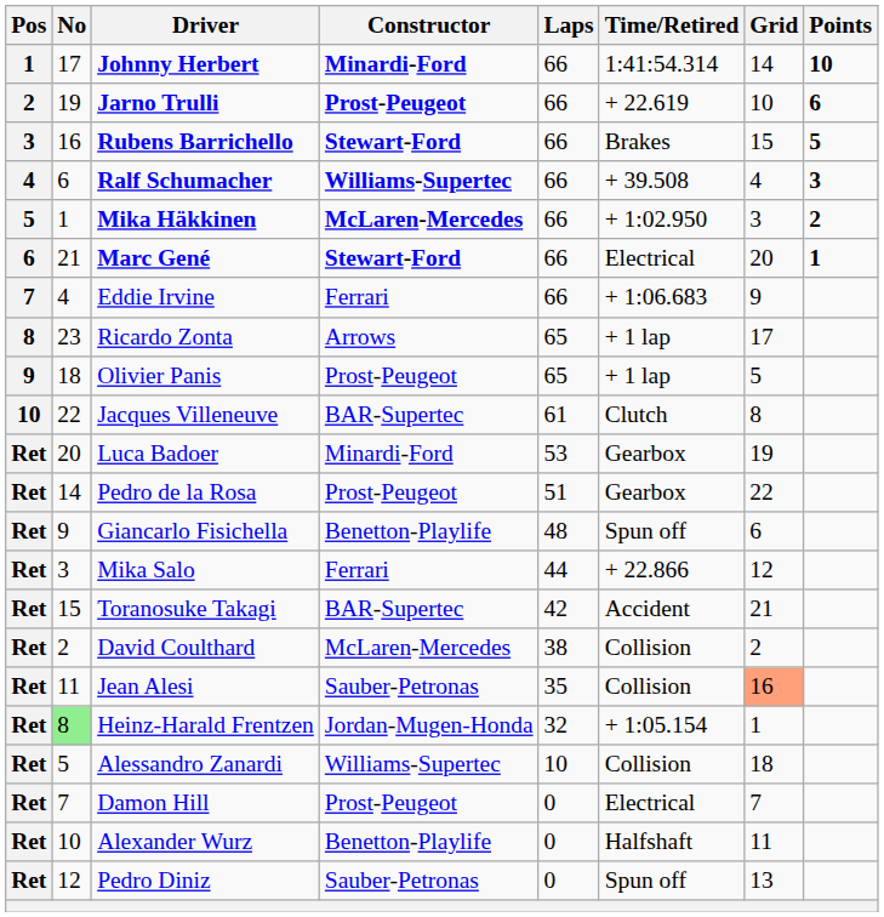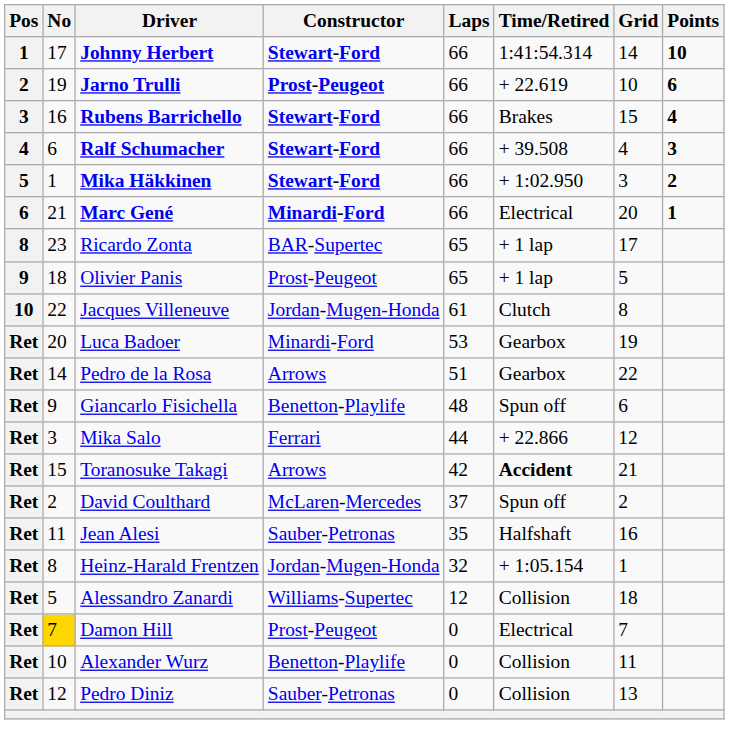 <table class="wikitable" style="font-size: 95%;">
 <tr>
 <th>Pos</th>
 <th>No</th>
 <th>Driver</th>
 <th>Constructor</th>
 <th>Laps</th>
 <th>Time/Retired</th>
 <th>Grid</th>
 <th>Points</th>
 </tr>
 <tr>
 <th>1</th>
 <td>17</td>
 <td> <strong><a href='#'>Johnny Herbert</a></strong></td>
-<td><strong><a href='#'>Minardi</a>-<a href='#'>Ford</a></strong></td>
+<td><strong><a href='#'>Stewart</a>-<a href='#'>Ford</a></strong></td>
 <td>66</td>
 <td>1:41:54.314</td>
 <td>14</td>
 <td><strong>10</strong></td>
 </tr>
 <tr>
 <th>2</th>
 <td>19</td>
 <td> <strong><a href='#'>Jarno Trulli</a></strong></td>
 <td><strong><a href='#'>Prost</a>-<a href='#'>Peugeot</a></strong></td>
 <td>66</td>
 <td>+ 22.619</td>
 <td>10</td>
 <td><strong>6</strong></td>
 </tr>
 <tr>
 <th>3</th>
 <td>16</td>
 <td> <strong><a href='#'>Rubens Barrichello</a></strong></td>
 <td><strong><a href='#'>Stewart</a>-<a href='#'>Ford</a></strong></td>
 <td>66</td>
 <td>Brakes</td>
 <td>15</td>
-<td><strong>5</strong></td>
+<td><strong>4</strong></td>
 </tr>
 <tr>
 <th>4</th>
 <td>6</td>
 <td> <strong><a href='#'>Ralf Schumacher</a></strong></td>
-<td><strong><a href='#'>Williams</a>-<a href='#'>Supertec</a></strong></td>
+<td><strong><a href='#'>Stewart</a>-<a href='#'>Ford</a></strong></td>
 <td>66</td>
 <td>+ 39.508</td>
 <td>4</td>
 <td><strong>3</strong></td>
 </tr>
 <tr>
 <th>5</th>
 <td>1</td>
 <td> <strong><a href='#'>Mika Häkkinen</a></strong></td>
-<td><strong><a href='#'>McLaren</a>-<a href='#'>Mercedes</a></strong></td>
+<td><strong><a href='#'>Stewart</a>-<a href='#'>Ford</a></strong></td>
 <td>66</td>
 <td>+ 1:02.950</td>
 <td>3</td>
 <td><strong>2</strong></td>
 </tr>
 <tr>
 <th>6</th>
 <td>21</td>
 <td> <strong><a href='#'>Marc Gené</a></strong></td>
-<td><strong><a href='#'>Stewart</a>-<a href='#'>Ford</a></strong></td>
+<td><strong><a href='#'>Minardi</a>-<a href='#'>Ford</a></strong></td>
 <td>66</td>
 <td>Electrical</td>
 <td>20</td>
 <td><strong>1</strong></td>
 </tr>
 <tr>
-<th>7</th>
-<td>4</td>
-<td> <a href='#'>Eddie Irvine</a></td>
-<td><a href='#'>Ferrari</a></td>
-<td>66</td>
-<td>+ 1:06.683</td>
-<td>9</td>
-<td></td>
-</tr>
-<tr>
 <th>8</th>
 <td>23</td>
 <td> <a href='#'>Ricardo Zonta</a></td>
-<td><a href='#'>Arrows</a></td>
+<td><a href='#'>BAR</a>-<a href='#'>Supertec</a></td>
 <td>65</td>
 <td>+ 1 lap</td>
 <td>17</td>
 <td></td>
 </tr>
 <tr>
 <th>9</th>
 <td>18</td>
 <td> <a href='#'>Olivier Panis</a></td>
 <td><a href='#'>Prost</a>-<a href='#'>Peugeot</a></td>
 <td>65</td>
 <td>+ 1 lap</td>
 <td>5</td>
 <td></td>
 </tr>
 <tr>
 <th>10</th>
 <td>22</td>
 <td> <a href='#'>Jacques Villeneuve</a></td>
-<td><a href='#'>BAR</a>-<a href='#'>Supertec</a></td>
+<td><a href='#'>Jordan</a>-<a href='#'>Mugen-Honda</a></td>
 <td>61</td>
 <td>Clutch</td>
 <td>8</td>
 <td></td>
 </tr>
 <tr>
 <th>Ret</th>
 <td>20</td>
 <td> <a href='#'>Luca Badoer</a></td>
 <td><a href='#'>Minardi</a>-<a href='#'>Ford</a></td>
 <td>53</td>
 <td>Gearbox</td>
 <td>19</td>
 <td></td>
 </tr>
 <tr>
 <th>Ret</th>
 <td>14</td>
 <td> <a href='#'>Pedro de la Rosa</a></td>
-<td><a href='#'>Prost</a>-<a href='#'>Peugeot</a></td>
+<td><a href='#'>Arrows</a></td>
 <td>51</td>
 <td>Gearbox</td>
 <td>22</td>
 <td></td>
 </tr>
 <tr>
 <th>Ret</th>
 <td>9</td>
 <td> <a href='#'>Giancarlo Fisichella</a></td>
 <td><a href='#'>Benetton</a>-<a href='#'>Playlife</a></td>
 <td>48</td>
 <td>Spun off</td>
 <td>6</td>
 <td></td>
 </tr>
 <tr>
 <th>Ret</th>
 <td>3</td>
 <td> <a href='#'>Mika Salo</a></td>
 <td><a href='#'>Ferrari</a></td>
 <td>44</td>
 <td>+ 22.866</td>
 <td>12</td>
 <td></td>
 </tr>
 <tr>
 <th>Ret</th>
 <td>15</td>
 <td> <a href='#'>Toranosuke Takagi</a></td>
-<td><a href='#'>BAR</a>-<a href='#'>Supertec</a></td>
+<td><a href='#'>Arrows</a></td>
 <td>42</td>
-<td>Accident</td>
+<td><strong>Accident</strong></td>
 <td>21</td>
 <td></td>
 </tr>
 <tr>
 <th>Ret</th>
 <td>2</td>
 <td> <a href='#'>David Coulthard</a></td>
 <td><a href='#'>McLaren</a>-<a href='#'>Mercedes</a></td>
-<td>38</td>
-<td>Collision</td>
+<td>37</td>
+<td>Spun off</td>
 <td>2</td>
 <td></td>
 </tr>
 <tr>
 <th>Ret</th>
 <td>11</td>
 <td> <a href='#'>Jean Alesi</a></td>
 <td><a href='#'>Sauber</a>-<a href='#'>Petronas</a></td>
 <td>35</td>
-<td>Collision</td>
-<td style="background: lightsalmon;">16</td>
+<td>Halfshaft</td>
+<td>16</td>
 <td></td>
 </tr>
 <tr>
 <th>Ret</th>
-<td style="background: lightgreen;">8</td>
+<td>8</td>
 <td> <a href='#'>Heinz-Harald Frentzen</a></td>
 <td><a href='#'>Jordan</a>-<a href='#'>Mugen-Honda</a></td>
 <td>32</td>
 <td>+ 1:05.154</td>
 <td>1</td>
 <td></td>
 </tr>
 <tr>
 <th>Ret</th>
 <td>5</td>
 <td> <a href='#'>Alessandro Zanardi</a></td>
 <td><a href='#'>Williams</a>-<a href='#'>Supertec</a></td>
-<td>10</td>
+<td>12</td>
 <td>Collision</td>
 <td>18</td>
 <td></td>
 </tr>
 <tr>
 <th>Ret</th>
-<td>7</td>
+<td style="background: gold;">7</td>
 <td> <a href='#'>Damon Hill</a></td>
 <td><a href='#'>Prost</a>-<a href='#'>Peugeot</a></td>
 <td>0</td>
 <td>Electrical</td>
 <td>7</td>
 <td></td>
 </tr>
 <tr>
 <th>Ret</th>
 <td>10</td>
 <td> <a href='#'>Alexander Wurz</a></td>
 <td><a href='#'>Benetton</a>-<a href='#'>Playlife</a></td>
 <td>0</td>
-<td>Halfshaft</td>
+<td>Collision</td>
 <td>11</td>
 <td></td>
 </tr>
 <tr>
 <th>Ret</th>
 <td>12</td>
 <td> <a href='#'>Pedro Diniz</a></td>
 <td><a href='#'>Sauber</a>-<a href='#'>Petronas</a></td>
 <td>0</td>
-<td>Spun off</td>
+<td>Collision</td>
 <td>13</td>
 <td></td>
 </tr>
 <tr>
 <th colspan="8"></th>
 </tr>
 </table>
